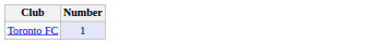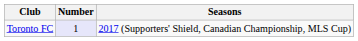 <table class="wikitable">
 <tr>
 <th>Club</th>
 <th>Number</th>
+<th>Seasons</th>
 </tr>
 <tr>
 <td><a href='#'>Toronto FC</a></td>
 <td style="background: lavender; text-align:center">1</td>
+<td><a href='#'>2017</a> (Supporters' Shield, Canadian Championship, MLS Cup)</td>
 </tr>
 </table>
